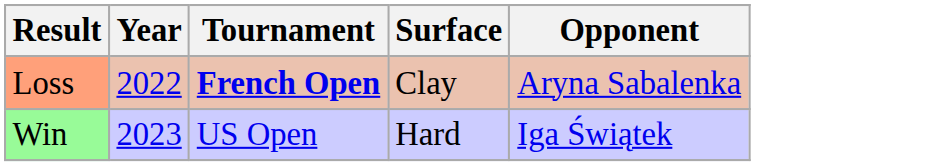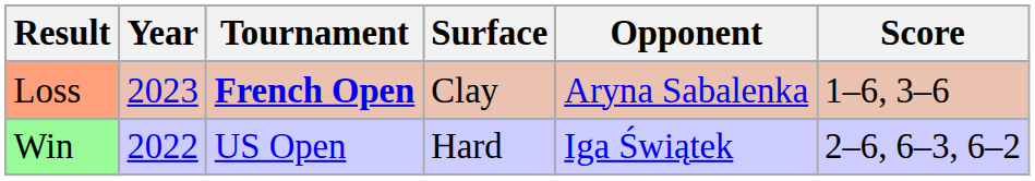 <table class="sortable wikitable">
 <tr>
 <th>Result</th>
 <th>Year</th>
 <th>Tournament</th>
 <th>Surface</th>
 <th>Opponent</th>
+<th class="unsortable">Score</th>
 </tr>
 <tr style="background:#ebc2af;">
 <td style="background:#ffa07a;">Loss</td>
-<td><a href='#'>2022</a></td>
+<td><a href='#'>2023</a></td>
 <td><strong><a href='#'>French Open</a></strong></td>
 <td>Clay</td>
 <td> <a href='#'>Aryna Sabalenka</a></td>
+<td>1–6, 3–6</td>
 </tr>
 <tr style="background:#ccf;">
 <td bgcolor=98FB98>Win</td>
-<td><a href='#'>2023</a></td>
+<td><a href='#'>2022</a></td>
 <td><a href='#'>US Open</a></td>
 <td>Hard</td>
 <td> <a href='#'>Iga Świątek</a></td>
+<td>2–6, 6–3, 6–2</td>
 </tr>
 </table>
